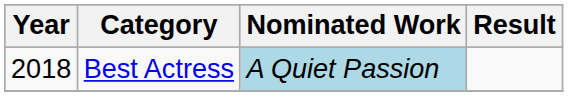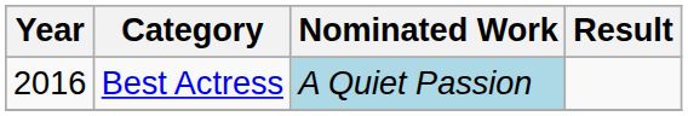 <table class="wikitable">
 <tr>
 <th>Year</th>
 <th>Category</th>
 <th>Nominated Work</th>
 <th>Result</th>
 </tr>
 <tr>
-<td>2018</td>
+<td>2016</td>
 <td><a href='#'>Best Actress</a></td>
 <td style="background: lightblue;"><em>A Quiet Passion</em></td>
 <td></td>
 </tr>
 <tr>
 </tr>
 </table>
